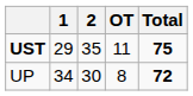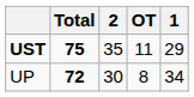 <table style=float:right class=wikitable>
 <tr align=center>
 <th></th>
-<th>1</th>
+<th>Total</th>
 <th>2</th>
 <th>OT</th>
-<th>Total</th>
+<th>1</th>
 </tr>
 <tr align=center>
 <td align=left><strong>UST</strong></td>
-<td>29</td>
+<td><strong>75</strong></td>
 <td>35</td>
 <td>11</td>
-<td><strong>75</strong></td>
+<td>29</td>
 </tr>
 <tr align=center>
 <td align=left>UP</td>
-<td>34</td>
+<td><strong>72</strong></td>
 <td>30</td>
 <td>8</td>
-<td><strong>72</strong></td>
+<td>34</td>
 </tr>
 </table>
